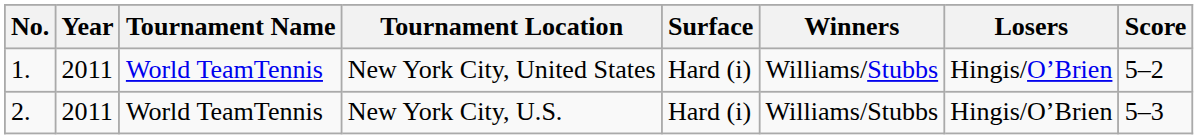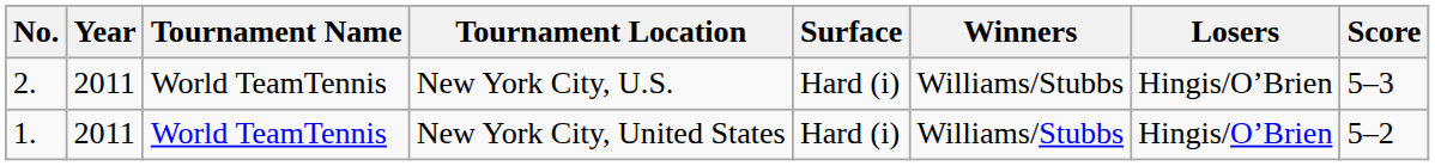 <table class="sortable wikitable" style="font-size:90%;">
 <tr style="background:#eee;">
 <th>No.</th>
 <th>Year</th>
 <th>Tournament Name</th>
 <th>Tournament Location</th>
 <th>Surface</th>
 <th>Winners</th>
 <th>Losers</th>
 <th>Score</th>
 </tr>
 <tr>
+<td>2.</td>
+<td>2011</td>
+<td>World TeamTennis</td>
+<td>New York City, U.S.</td>
+<td>Hard (i)</td>
+<td>Williams/Stubbs</td>
+<td>Hingis/O’Brien</td>
+<td>5–3</td>
+</tr>
+<tr>
 <td>1.</td>
 <td>2011</td>
 <td><a href='#'>World TeamTennis</a></td>
 <td>New York City, United States</td>
 <td>Hard (i)</td>
 <td>Williams/<a href='#'>Stubbs</a></td>
 <td>Hingis/<a href='#'>O’Brien</a></td>
 <td>5–2</td>
 </tr>
-<tr>
-<td>2.</td>
-<td>2011</td>
-<td>World TeamTennis</td>
-<td>New York City, U.S.</td>
-<td>Hard (i)</td>
-<td>Williams/Stubbs</td>
-<td>Hingis/O’Brien</td>
-<td>5–3</td>
-</tr>
 </table>
